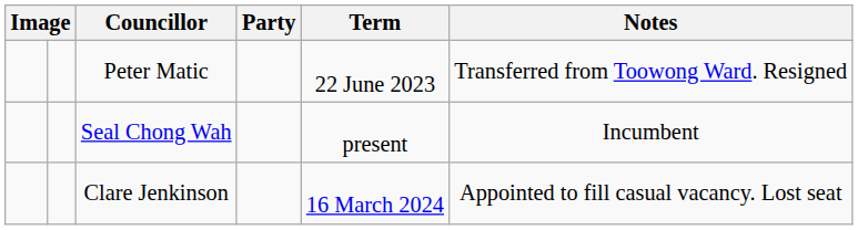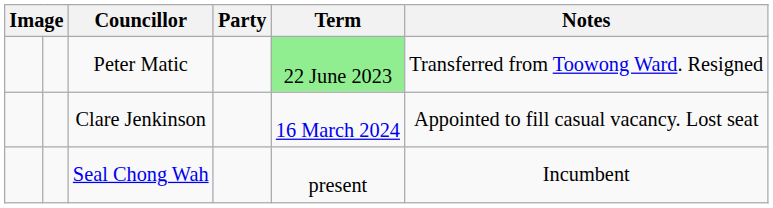 <table class="wikitable" style="text-align:center">
 <tr>
 <th colspan=2>Image</th>
 <th>Councillor</th>
 <th>Party</th>
 <th>Term</th>
 <th>Notes</th>
 </tr>
 <tr>
 <td> </td>
 <td></td>
 <td>Peter Matic</td>
 <td></td>
-<td><br> 22 June 2023</td>
+<td style="background: lightgreen;"><br> 22 June 2023</td>
 <td>Transferred from <a href='#'>Toowong Ward</a>. Resigned</td>
+</tr>
+<tr>
+<td> </td>
+<td></td>
+<td>Clare Jenkinson</td>
+<td></td>
+<td><br> <a href='#'>16 March 2024</a></td>
+<td>Appointed to fill casual vacancy. Lost seat</td>
 </tr>
 <tr>
 <td> </td>
 <td></td>
 <td><a href='#'>Seal Chong Wah</a></td>
 <td></td>
 <td><br> present</td>
 <td>Incumbent</td>
 </tr>
-<tr>
-<td> </td>
-<td></td>
-<td>Clare Jenkinson</td>
-<td></td>
-<td><br> <a href='#'>16 March 2024</a></td>
-<td>Appointed to fill casual vacancy. Lost seat</td>
-</tr>
 </table>
